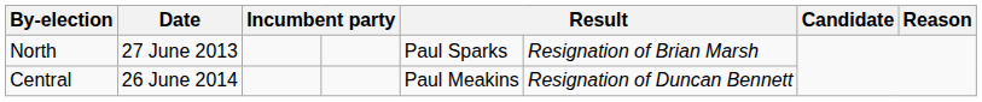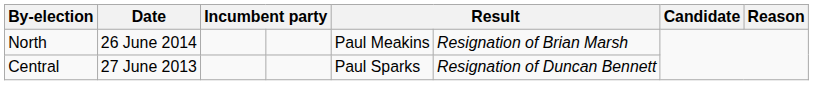 <table class="wikitable">
 <tr>
 <th>By-election</th>
 <th>Date</th>
 <th colspan=2>Incumbent party</th>
 <th colspan=2>Result</th>
 <th>Candidate</th>
 <th>Reason</th>
 </tr>
 <tr>
 <td>North</td>
+<td>26 June 2014</td>
+<td></td>
+<td></td>
+<td>Paul Meakins</td>
+<td><em>Resignation of Brian Marsh </em></td>
+</tr>
+<tr>
+<td>Central</td>
 <td>27 June 2013</td>
 <td></td>
 <td></td>
 <td>Paul Sparks</td>
-<td><em>Resignation of Brian Marsh </em></td>
-</tr>
-<tr>
-<td>Central</td>
-<td>26 June 2014</td>
-<td></td>
-<td></td>
-<td>Paul Meakins</td>
 <td><em>Resignation of Duncan Bennett </em></td>
 </tr>
 </table>
